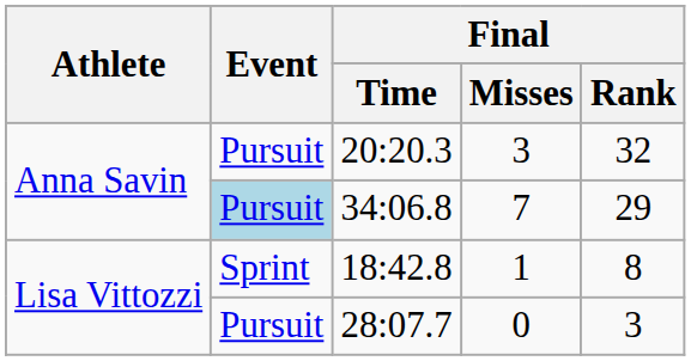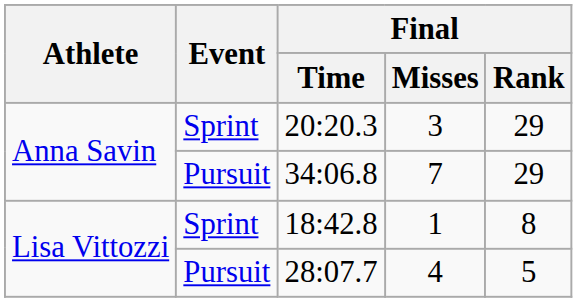 <table class="wikitable">
 <tr>
 <th rowspan="2">Athlete</th>
 <th rowspan="2">Event</th>
 <th colspan="3">Final</th>
 </tr>
 <tr>
 <th>Time</th>
 <th>Misses</th>
 <th>Rank</th>
 </tr>
 <tr>
 <td rowspan="2"><a href='#'>Anna Savin</a></td>
-<td><a href='#'>Pursuit</a></td>
+<td><a href='#'>Sprint</a></td>
 <td align="center">20:20.3</td>
 <td align="center">3</td>
-<td align="center">32</td>
+<td align="center">29</td>
 </tr>
 <tr>
-<td style="background: lightblue;"><a href='#'>Pursuit</a></td>
+<td><a href='#'>Pursuit</a></td>
 <td align="center">34:06.8</td>
 <td align="center">7</td>
 <td align="center">29</td>
 </tr>
 <tr>
 <td rowspan="2"><a href='#'>Lisa Vittozzi</a></td>
 <td><a href='#'>Sprint</a></td>
 <td align="center">18:42.8</td>
 <td align="center">1</td>
 <td align="center">8</td>
 </tr>
 <tr>
 <td><a href='#'>Pursuit</a></td>
 <td align="center">28:07.7</td>
-<td align="center">0</td>
-<td align="center">3</td>
+<td align="center">4</td>
+<td align="center">5</td>
 </tr>
 </table>
